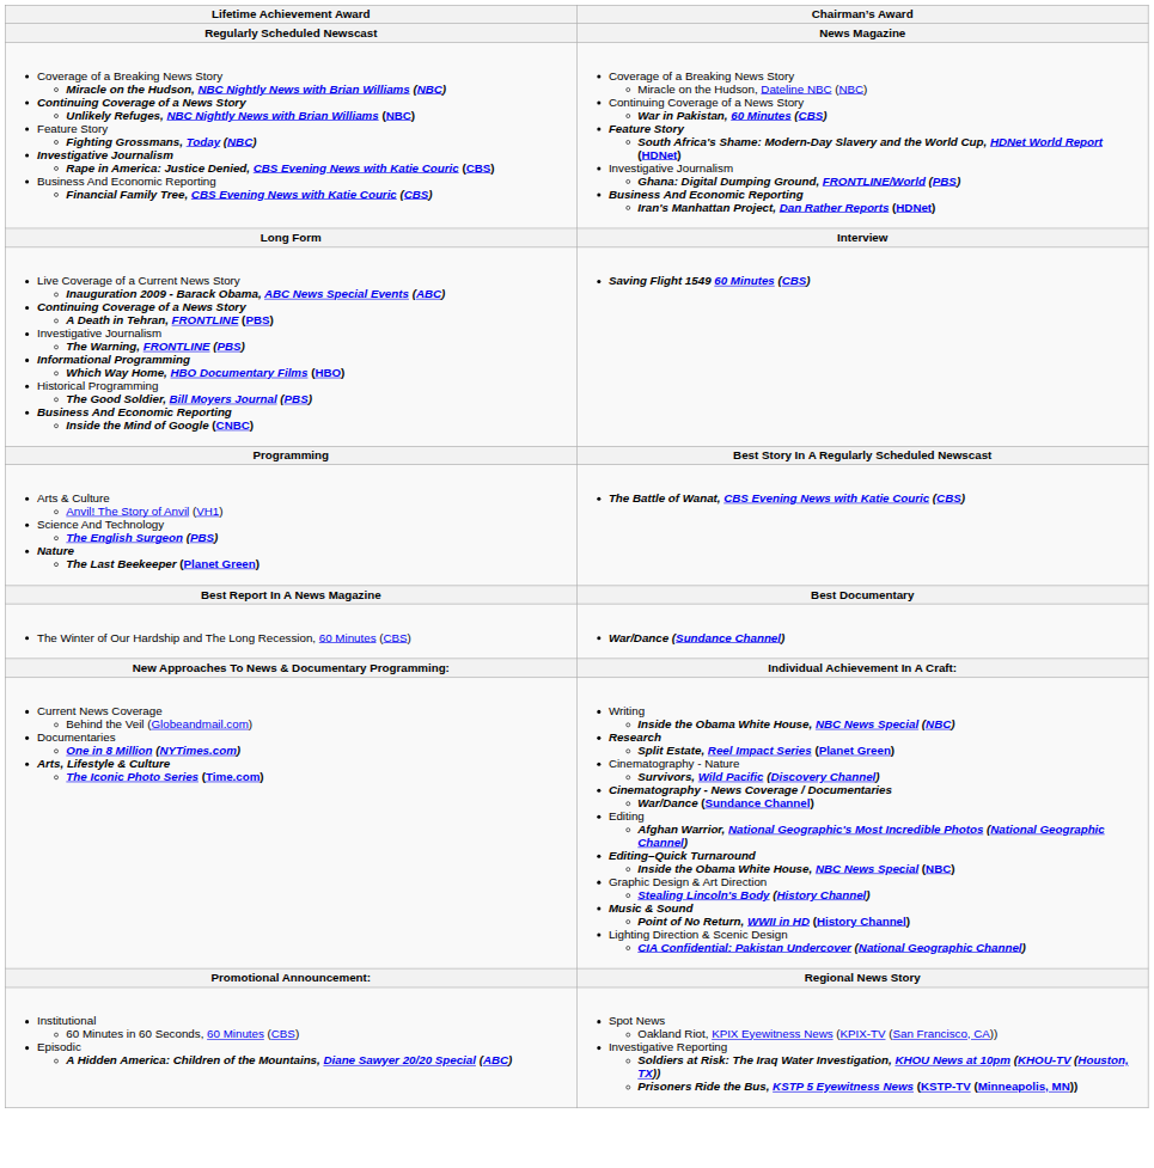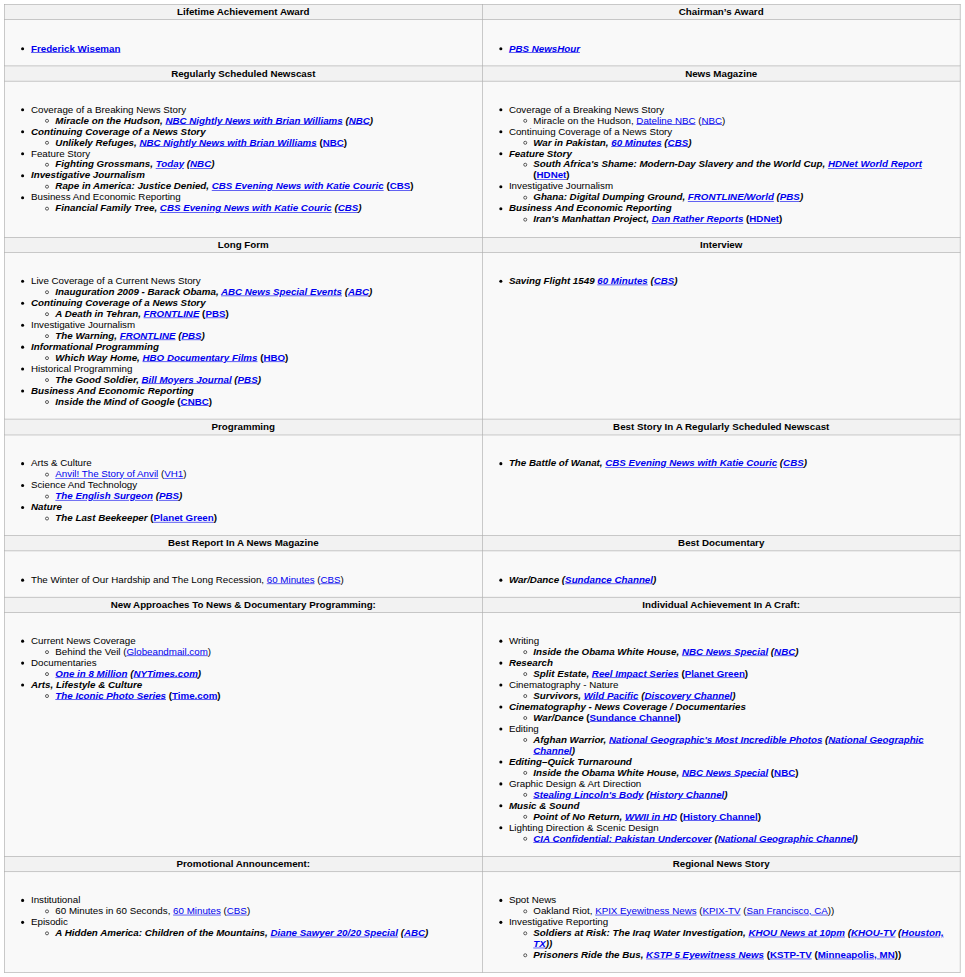 <table class="wikitable">
 <tr>
 <th width="50%">Lifetime Achievement Award</th>
 <th width="50%">Chairman’s Award</th>
+</tr>
+<tr>
+<td valign="top"><br><ul><li><strong><a href='#'>Frederick Wiseman</a></strong></li></ul></td>
+<td valign="top"><br><ul><li><strong><em><a href='#'>PBS NewsHour</a></em></strong></li></ul></td>
 </tr>
 <tr>
 <th>Regularly Scheduled Newscast</th>
 <th>News Magazine</th>
 </tr>
 <tr>
 <td valign="top"><br><ul><li>Coverage of a Breaking News Story<ul><li><strong><em>Miracle on the Hudson<em>, </em><a href='#'>NBC Nightly News with Brian Williams</a><em> (<a href='#'>NBC</a>)<strong></li></ul></li><li>Continuing Coverage of a News Story<ul><li></em></strong> Unlikely Refuges, <a href='#'>NBC Nightly News with Brian Williams</a></em> (<a href='#'>NBC</a>)</strong></li></ul></li><li>Feature Story<ul><li><strong><em>Fighting Grossmans, <a href='#'>Today</a><em> (<a href='#'>NBC</a>)<strong></li></ul></li><li>Investigative Journalism<ul><li></em></strong>Rape in America: Justice Denied, <a href='#'>CBS Evening News with Katie Couric</a></em> (<a href='#'>CBS</a>)</strong></li></ul></li><li>Business And Economic Reporting<ul><li><strong><em>Financial Family Tree, <a href='#'>CBS Evening News with Katie Couric</a><em> (<a href='#'>CBS</a>)<strong></li></ul></li></ul></td>
 <td valign="top"><br><ul><li>Coverage of a Breaking News Story<ul><li></em></strong>Miracle on the Hudson, <a href='#'>Dateline NBC</a></em> (<a href='#'>NBC</a>)</strong></li></ul></li><li>Continuing Coverage of a News Story<ul><li><strong><em>War in Pakistan, <a href='#'>60 Minutes</a><em> (<a href='#'>CBS</a>)<strong></li></ul></li><li>Feature Story<ul><li></em></strong>South Africa's Shame: Modern‑Day Slavery and the World Cup, <a href='#'>HDNet World Report</a></em> (<a href='#'>HDNet</a>)</strong></li></ul></li><li>Investigative Journalism<ul><li><strong><em>Ghana: Digital Dumping Ground, <a href='#'>FRONTLINE/World</a><em> (<a href='#'>PBS</a>)<strong></li></ul></li><li>Business And Economic Reporting<ul><li></em></strong>Iran's Manhattan Project, <a href='#'>Dan Rather Reports</a></em> (<a href='#'>HDNet</a>)</strong></li></ul></li></ul></td>
 </tr>
 <tr>
 <th>Long Form</th>
 <th>Interview</th>
 </tr>
 <tr>
 <td valign="top"><br><ul><li>Live Coverage of a Current News Story<ul><li><strong><em>Inauguration 2009 ‑ Barack Obama, <a href='#'>ABC News Special Events</a><em> (<a href='#'>ABC</a>)<strong></li></ul></li><li>Continuing Coverage of a News Story<ul><li></em></strong>A Death in Tehran, <a href='#'>FRONTLINE</a></em> (<a href='#'>PBS</a>)</strong></li></ul></li><li>Investigative Journalism<ul><li><strong><em>The Warning, <a href='#'>FRONTLINE</a><em> (<a href='#'>PBS</a>)<strong></li></ul></li><li>Informational Programming<ul><li></em></strong>Which Way Home, <a href='#'>HBO Documentary Films</a></em> (<a href='#'>HBO</a>)</strong></li></ul></li><li>Historical Programming<ul><li><strong><em>The Good Soldier, <a href='#'>Bill Moyers Journal</a><em> (<a href='#'>PBS</a>)<strong></li></ul></li><li>Business And Economic Reporting<ul><li></em></strong>Inside the Mind of Google</em> (<a href='#'>CNBC</a>)</strong></li></ul></li></ul></td>
 <td valign="top"><br><ul><li><strong><em>Saving Flight 1549 <a href='#'>60 Minutes</a><em> (<a href='#'>CBS</a>)<strong></li></ul></td>
 </tr>
 <tr>
 <th>Programming</th>
 <th>Best Story In A Regularly Scheduled Newscast</th>
 </tr>
 <tr>
 <td valign="top"><br><ul><li>Arts & Culture<ul><li></em></strong><a href='#'>Anvil! The Story of Anvil</a></em> (<a href='#'>VH1</a>)</strong></li></ul></li><li>Science And Technology<ul><li><strong><em><a href='#'>The English Surgeon</a><em> (<a href='#'>PBS</a>)<strong></li></ul></li><li>Nature<ul><li></em></strong>The Last Beekeeper </em> (<a href='#'>Planet Green</a>)</strong></li></ul></li></ul></td>
 <td valign="top"><br><ul><li><strong><em>The Battle of Wanat, <a href='#'>CBS Evening News with Katie Couric</a><em> (<a href='#'>CBS</a>)<strong></li></ul></td>
 </tr>
 <tr>
 <th>Best Report In A News Magazine</th>
 <th>Best Documentary</th>
 </tr>
 <tr>
 <td valign="top"><br><ul><li></em></strong> The Winter of Our Hardship and The Long Recession, <a href='#'>60 Minutes</a></em> (<a href='#'>CBS</a>)</strong></li></ul></td>
 <td valign="top"><br><ul><li><strong><em>War/Dance<em> (<a href='#'>Sundance Channel</a>)<strong></li></ul></td>
 </tr>
 <tr>
 <th>New Approaches To News & Documentary Programming:</th>
 <th>Individual Achievement In A Craft:</th>
 </tr>
 <tr>
 <td valign="top"><br><ul><li>Current News Coverage<ul><li></em></strong>Behind the Veil</em> (<a href='#'>Globeandmail.com</a>)</strong></li></ul></li><li>Documentaries<ul><li><strong><em><a href='#'>One in 8 Million</a><em> (<a href='#'>NYTimes.com</a>)<strong></li></ul></li><li>Arts, Lifestyle & Culture<ul><li></em></strong><a href='#'>The Iconic Photo Series</a></em> (<a href='#'>Time.com</a>)</strong></li></ul></li></ul></td>
 <td valign="top"><br><ul><li>Writing<ul><li><strong><em>Inside the Obama White House, <a href='#'>NBC News Special</a><em> (<a href='#'>NBC</a>)<strong></li></ul></li><li>Research<ul><li></em></strong>Split Estate, <a href='#'>Reel Impact Series</a></em> (<a href='#'>Planet Green</a>)</strong></li></ul></li><li>Cinematography - Nature<ul><li><strong><em> Survivors, <a href='#'>Wild Pacific</a><em> (<a href='#'>Discovery Channel</a>)<strong></li></ul></li><li>Cinematography - News Coverage / Documentaries<ul><li></em></strong>War/Dance</em> (<a href='#'>Sundance Channel</a>)</strong></li></ul></li><li>Editing<ul><li><strong><em>Afghan Warrior, <a href='#'>National Geographic's Most Incredible Photos</a><em> (<a href='#'>National Geographic Channel</a>)<strong></li></ul></li><li>Editing–Quick Turnaround<ul><li></em></strong> Inside the Obama White House, <a href='#'>NBC News Special</a></em> (<a href='#'>NBC</a>)</strong></li></ul></li><li>Graphic Design & Art  Direction<ul><li><strong><em><a href='#'>Stealing Lincoln's Body</a><em> (<a href='#'>History Channel</a>)<strong></li></ul></li><li>Music & Sound<ul><li></em></strong>Point of No Return, <a href='#'>WWII in HD</a></em> (<a href='#'>History Channel</a>)</strong></li></ul></li><li>Lighting Direction & Scenic Design<ul><li><strong><em><a href='#'>CIA Confidential: Pakistan Undercover</a><em> (<a href='#'>National Geographic Channel</a>)<strong></li></ul></li></ul></td>
 </tr>
 <tr>
 <th>Promotional Announcement:</th>
 <th>Regional News Story</th>
 </tr>
 <tr>
 <td valign="top"><br><ul><li>Institutional<ul><li></em></strong>60 Minutes in 60 Seconds, <a href='#'>60 Minutes</a></em> (<a href='#'>CBS</a>)</strong></li></ul></li><li>Episodic<ul><li><strong><em>A Hidden America: Children of the Mountains, <a href='#'>Diane Sawyer 20/20 Special</a><em> (<a href='#'>ABC</a>)<strong></li></ul></li></ul></td>
 <td valign="top"><br><ul><li>Spot News<ul><li></em></strong>Oakland Riot, <a href='#'>KPIX Eyewitness News</a></em> (<a href='#'>KPIX-TV</a> (<a href='#'>San Francisco, CA</a>))</strong></li></ul></li><li>Investigative Reporting<ul><li><strong><em>Soldiers at Risk: The Iraq Water Investigation, <a href='#'>KHOU News at 10pm</a><em> (<a href='#'>KHOU-TV</a> (<a href='#'>Houston, TX</a>))<strong></li><li></em></strong>Prisoners Ride the Bus, <a href='#'>KSTP 5 Eyewitness News</a></em> (<a href='#'>KSTP-TV</a> (<a href='#'>Minneapolis, MN</a>))</strong></li></ul></li></ul></td>
 </tr>
 </table>
